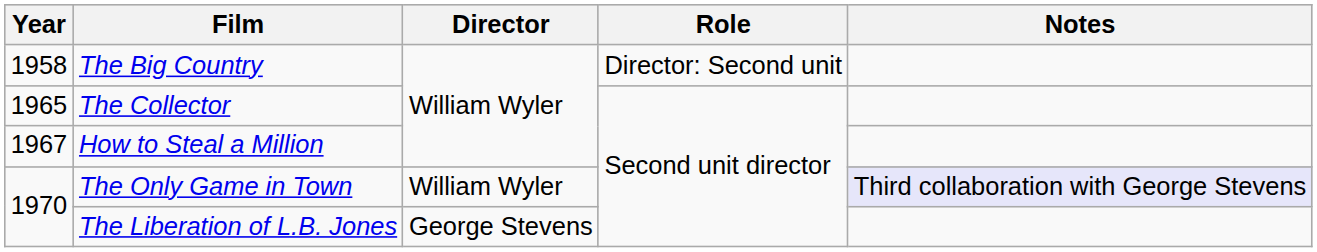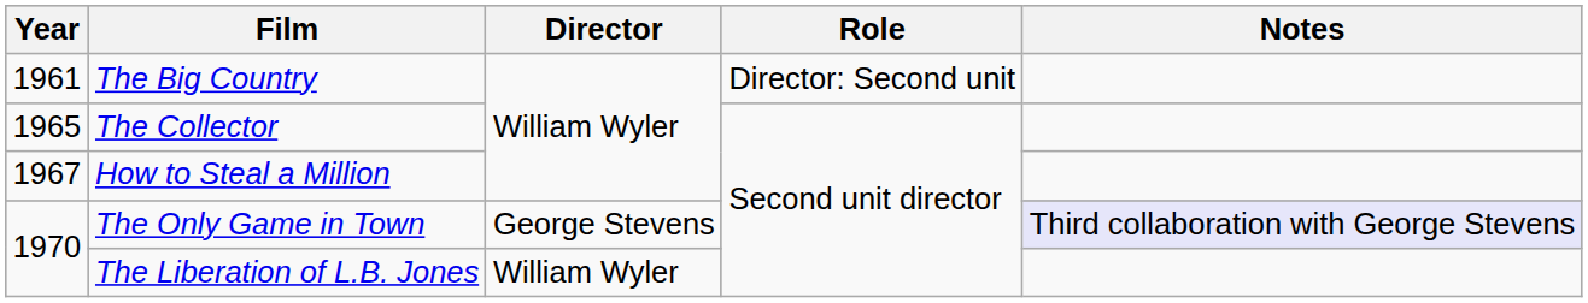 <table class="wikitable">
 <tr>
 <th>Year</th>
 <th>Film</th>
 <th>Director</th>
 <th>Role</th>
 <th>Notes</th>
 </tr>
 <tr>
-<td>1958</td>
+<td>1961</td>
 <td><em><a href='#'>The Big Country</a></em></td>
 <td rowspan=3>William Wyler</td>
 <td>Director: Second unit</td>
 <td></td>
 </tr>
 <tr>
 <td>1965</td>
 <td><em><a href='#'>The Collector</a></em></td>
 <td rowspan=4>Second unit director</td>
 <td></td>
 </tr>
 <tr>
 <td>1967</td>
 <td><em><a href='#'>How to Steal a Million</a></em></td>
 <td></td>
 </tr>
 <tr>
 <td rowspan=2>1970</td>
 <td><em><a href='#'>The Only Game in Town</a></em></td>
-<td>William Wyler</td>
+<td>George Stevens</td>
 <td style="background: lavender;">Third collaboration with George Stevens</td>
 </tr>
 <tr>
 <td><em><a href='#'>The Liberation of L.B. Jones</a></em></td>
-<td>George Stevens</td>
+<td>William Wyler</td>
 <td></td>
 </tr>
 </table>
